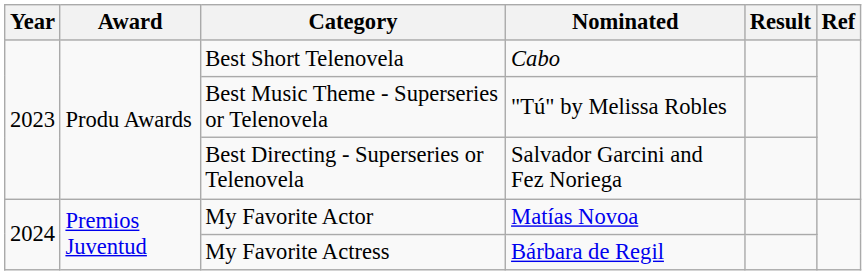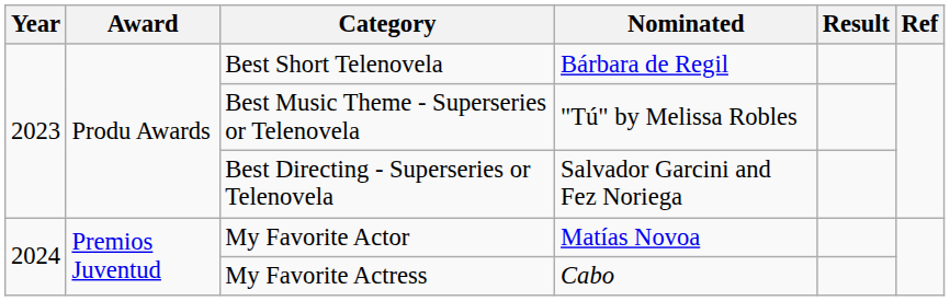 <table class="wikitable plainrowheaders">
 <tr>
 <th scope="col">Year</th>
 <th scope="col">Award</th>
 <th scope="col">Category</th>
 <th scope="col">Nominated</th>
 <th scope="col">Result</th>
 <th scope="col">Ref</th>
 </tr>
 <tr>
 <td rowspan="3">2023</td>
 <td rowspan="3">Produ Awards</td>
 <td>Best Short Telenovela</td>
-<td><em>Cabo</em></td>
+<td><a href='#'>Bárbara de Regil</a></td>
 <td></td>
 <td align="center" rowspan="3"></td>
 </tr>
 <tr>
 <td>Best Music Theme - Superseries or Telenovela</td>
 <td>"Tú" by Melissa Robles</td>
 <td></td>
 </tr>
 <tr>
 <td>Best Directing - Superseries or Telenovela</td>
 <td>Salvador Garcini and Fez Noriega</td>
 <td></td>
 </tr>
 <tr>
 <td rowspan="2">2024</td>
 <td rowspan="2"><a href='#'>Premios Juventud</a></td>
 <td>My Favorite Actor</td>
 <td><a href='#'>Matías Novoa</a></td>
 <td></td>
 <td align="center" rowspan="2"></td>
 </tr>
 <tr>
 <td>My Favorite Actress</td>
-<td><a href='#'>Bárbara de Regil</a></td>
+<td><em>Cabo</em></td>
 <td></td>
 </tr>
 </table>
